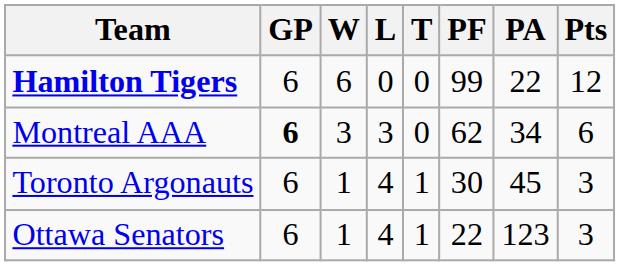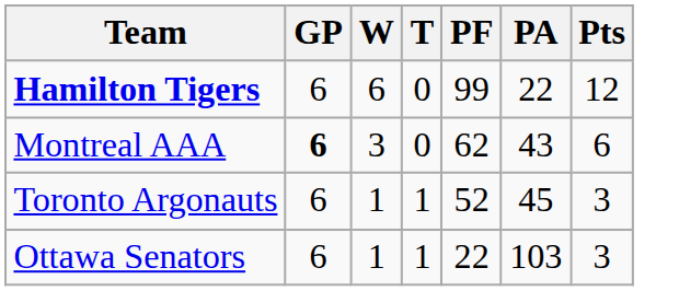 <table class="wikitable">
 <tr>
 <th>Team</th>
 <th>GP</th>
 <th>W</th>
-<th>L</th>
 <th>T</th>
 <th>PF</th>
 <th>PA</th>
 <th>Pts</th>
 </tr>
 <tr align="center">
 <td align="left"><strong><a href='#'>Hamilton Tigers</a></strong></td>
 <td>6</td>
 <td>6</td>
 <td>0</td>
-<td>0</td>
 <td>99</td>
 <td>22</td>
 <td>12</td>
 </tr>
 <tr align="center">
 <td align="left"><a href='#'>Montreal AAA</a></td>
 <td><strong>6</strong></td>
 <td>3</td>
-<td>3</td>
 <td>0</td>
 <td>62</td>
-<td>34</td>
+<td>43</td>
 <td>6</td>
 </tr>
 <tr align="center">
 <td align="left"><a href='#'>Toronto Argonauts</a></td>
 <td>6</td>
 <td>1</td>
-<td>4</td>
 <td>1</td>
-<td>30</td>
+<td>52</td>
 <td>45</td>
 <td>3</td>
 </tr>
 <tr align="center">
 <td align="left"><a href='#'>Ottawa Senators</a></td>
 <td>6</td>
 <td>1</td>
-<td>4</td>
 <td>1</td>
 <td>22</td>
-<td>123</td>
+<td>103</td>
 <td>3</td>
 </tr>
 </table>
